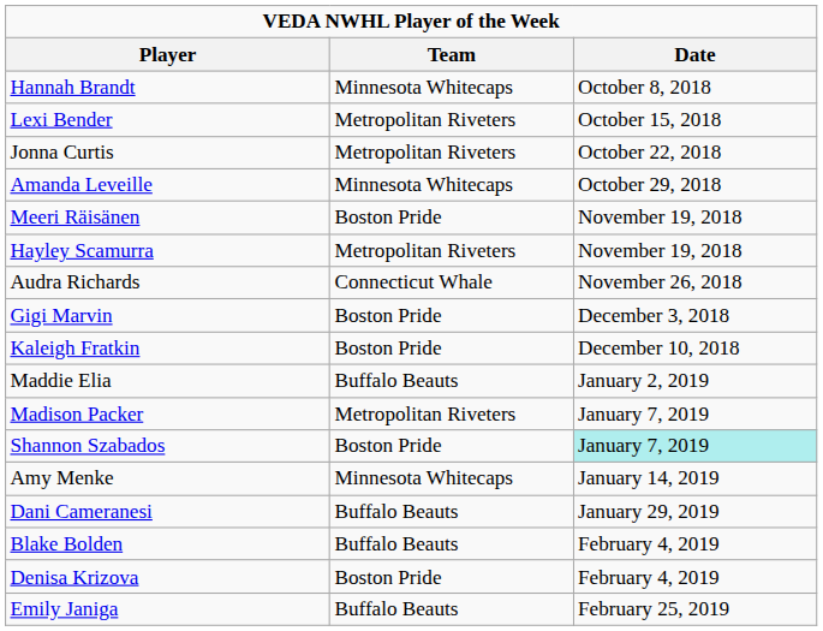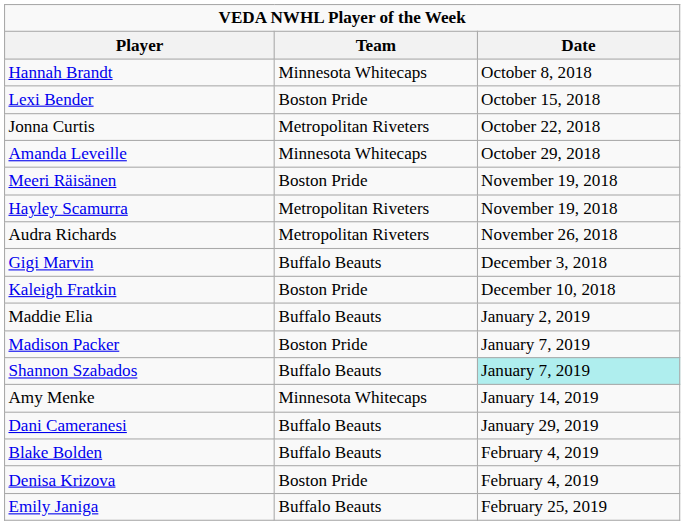 <table class="wikitable" style="width:50%;">
 <tr>
 <td colspan=4; align=center><strong>VEDA NWHL Player of the Week</strong></td>
 </tr>
 <tr style="text-align:center; background:#ddd;">
 <th style="width:40%;">Player</th>
 <th style="width:30%;">Team</th>
 <th style="width:30%;">Date</th>
 </tr>
 <tr>
 <td><a href='#'>Hannah Brandt</a></td>
 <td>Minnesota Whitecaps</td>
 <td>October 8, 2018</td>
 </tr>
 <tr>
 <td><a href='#'>Lexi Bender</a></td>
-<td>Metropolitan Riveters</td>
+<td>Boston Pride</td>
 <td>October 15, 2018</td>
 </tr>
 <tr>
 <td>Jonna Curtis</td>
 <td>Metropolitan Riveters</td>
 <td>October 22, 2018</td>
 </tr>
 <tr>
 <td><a href='#'>Amanda Leveille</a></td>
 <td>Minnesota Whitecaps</td>
 <td>October 29, 2018</td>
 </tr>
 <tr>
 <td><a href='#'>Meeri Räisänen</a></td>
 <td>Boston Pride</td>
 <td>November 19, 2018</td>
 </tr>
 <tr>
 <td><a href='#'>Hayley Scamurra</a></td>
 <td>Metropolitan Riveters</td>
 <td>November 19, 2018</td>
 </tr>
 <tr>
 <td>Audra Richards</td>
-<td>Connecticut Whale</td>
+<td>Metropolitan Riveters</td>
 <td>November 26, 2018</td>
 </tr>
 <tr>
 <td><a href='#'>Gigi Marvin</a></td>
-<td>Boston Pride</td>
+<td>Buffalo Beauts</td>
 <td>December 3, 2018</td>
 </tr>
 <tr>
 <td><a href='#'>Kaleigh Fratkin</a></td>
 <td>Boston Pride</td>
 <td>December 10, 2018</td>
 </tr>
 <tr>
 <td>Maddie Elia</td>
 <td>Buffalo Beauts</td>
 <td>January 2, 2019</td>
 </tr>
 <tr>
 <td><a href='#'>Madison Packer</a></td>
-<td>Metropolitan Riveters</td>
+<td>Boston Pride</td>
 <td>January 7, 2019</td>
 </tr>
 <tr>
 <td><a href='#'>Shannon Szabados</a></td>
-<td>Boston Pride</td>
+<td>Buffalo Beauts</td>
 <td style="background: paleturquoise;">January 7, 2019</td>
 </tr>
 <tr>
 <td>Amy Menke</td>
 <td>Minnesota Whitecaps</td>
 <td>January 14, 2019</td>
 </tr>
 <tr>
 <td><a href='#'>Dani Cameranesi</a></td>
 <td>Buffalo Beauts</td>
 <td>January 29, 2019</td>
 </tr>
 <tr>
 <td><a href='#'>Blake Bolden</a></td>
 <td>Buffalo Beauts</td>
 <td>February 4, 2019</td>
 </tr>
 <tr>
 <td><a href='#'>Denisa Krizova</a></td>
 <td>Boston Pride</td>
 <td>February 4, 2019</td>
 </tr>
 <tr>
 <td><a href='#'>Emily Janiga</a></td>
 <td>Buffalo Beauts</td>
 <td>February 25, 2019</td>
 </tr>
 </table>
